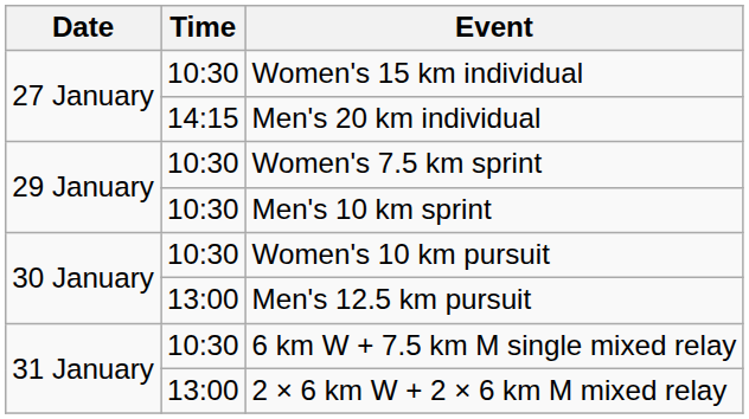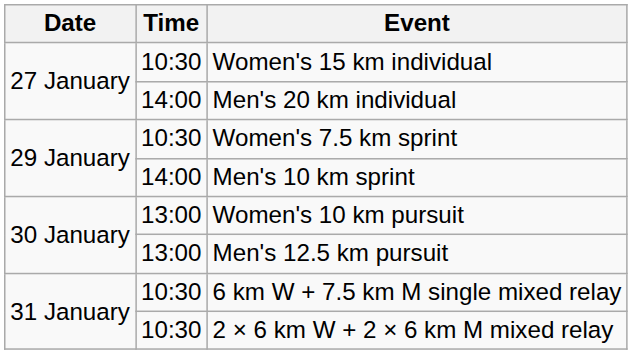 <table class="wikitable">
 <tr>
 <th>Date</th>
 <th>Time</th>
 <th>Event</th>
 </tr>
 <tr>
 <td rowspan=2>27 January</td>
 <td>10:30</td>
 <td>Women's 15 km individual</td>
 </tr>
 <tr>
-<td>14:15</td>
+<td>14:00</td>
 <td>Men's 20 km individual</td>
 </tr>
 <tr>
 <td rowspan=2>29 January</td>
 <td>10:30</td>
 <td>Women's 7.5 km sprint</td>
 </tr>
 <tr>
-<td>10:30</td>
+<td>14:00</td>
 <td>Men's 10 km sprint</td>
 </tr>
 <tr>
 <td rowspan=2>30 January</td>
-<td>10:30</td>
+<td>13:00</td>
 <td>Women's 10 km pursuit</td>
 </tr>
 <tr>
 <td>13:00</td>
 <td>Men's 12.5 km pursuit</td>
 </tr>
 <tr>
 <td rowspan=2>31 January</td>
 <td>10:30</td>
 <td>6 km W + 7.5 km M single mixed relay</td>
 </tr>
 <tr>
-<td>13:00</td>
+<td>10:30</td>
 <td>2 × 6 km W + 2 × 6 km M mixed relay</td>
 </tr>
 </table>
